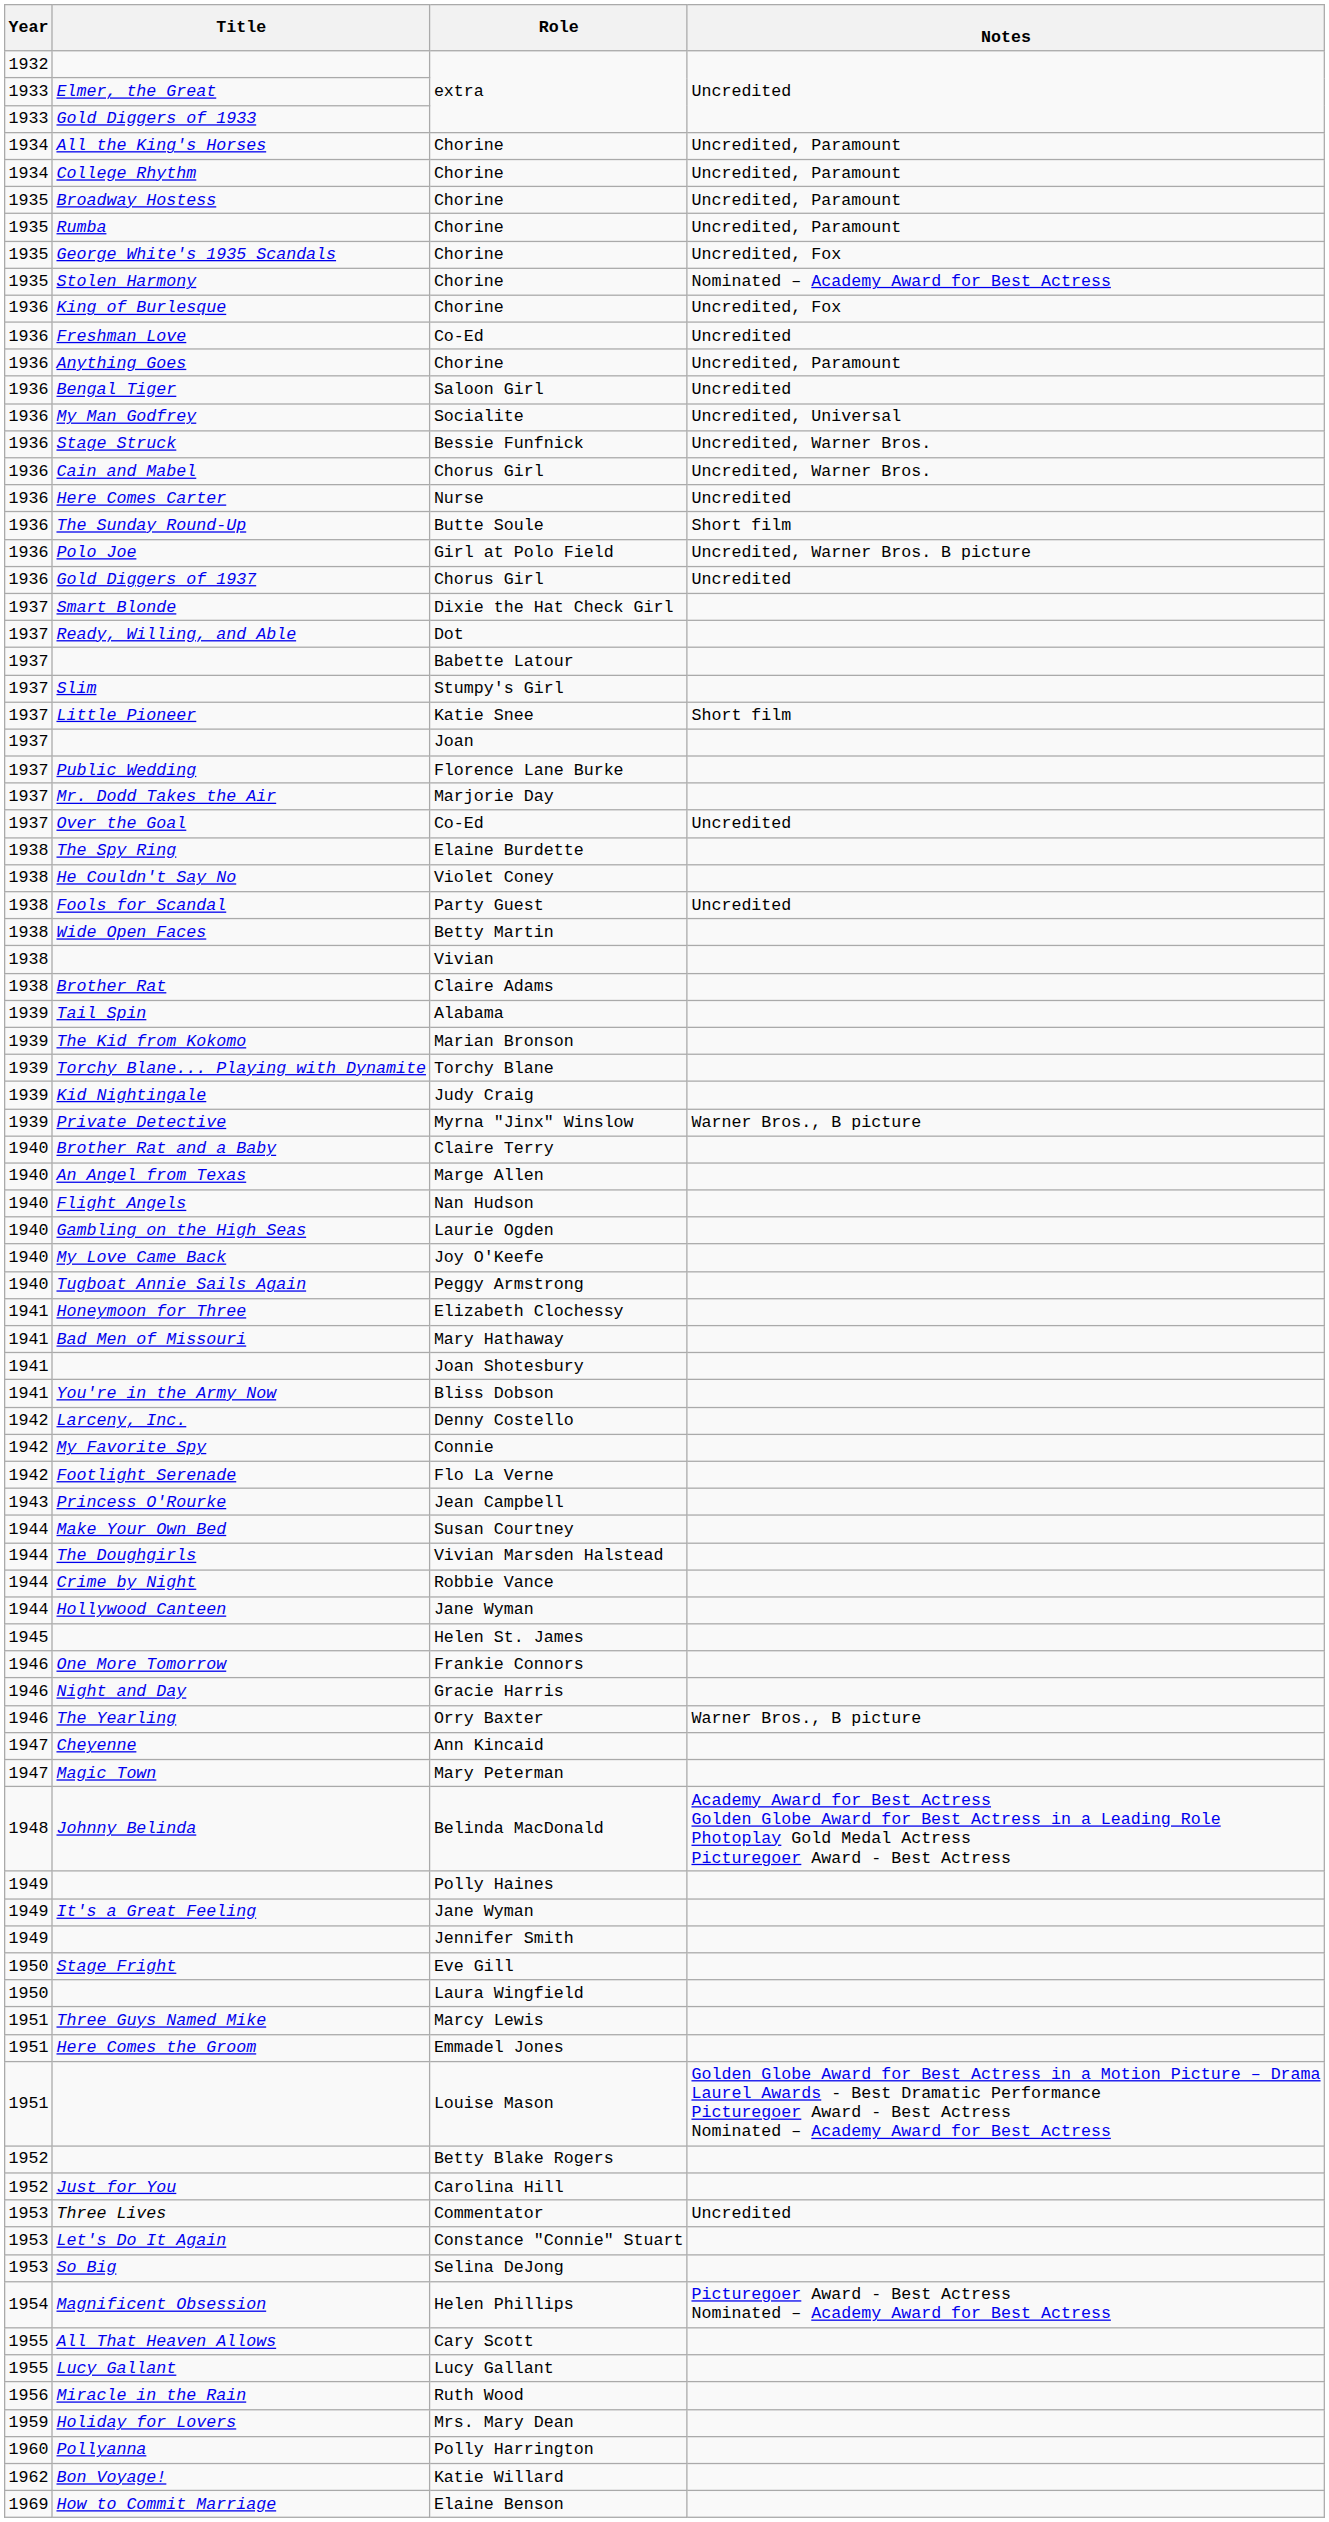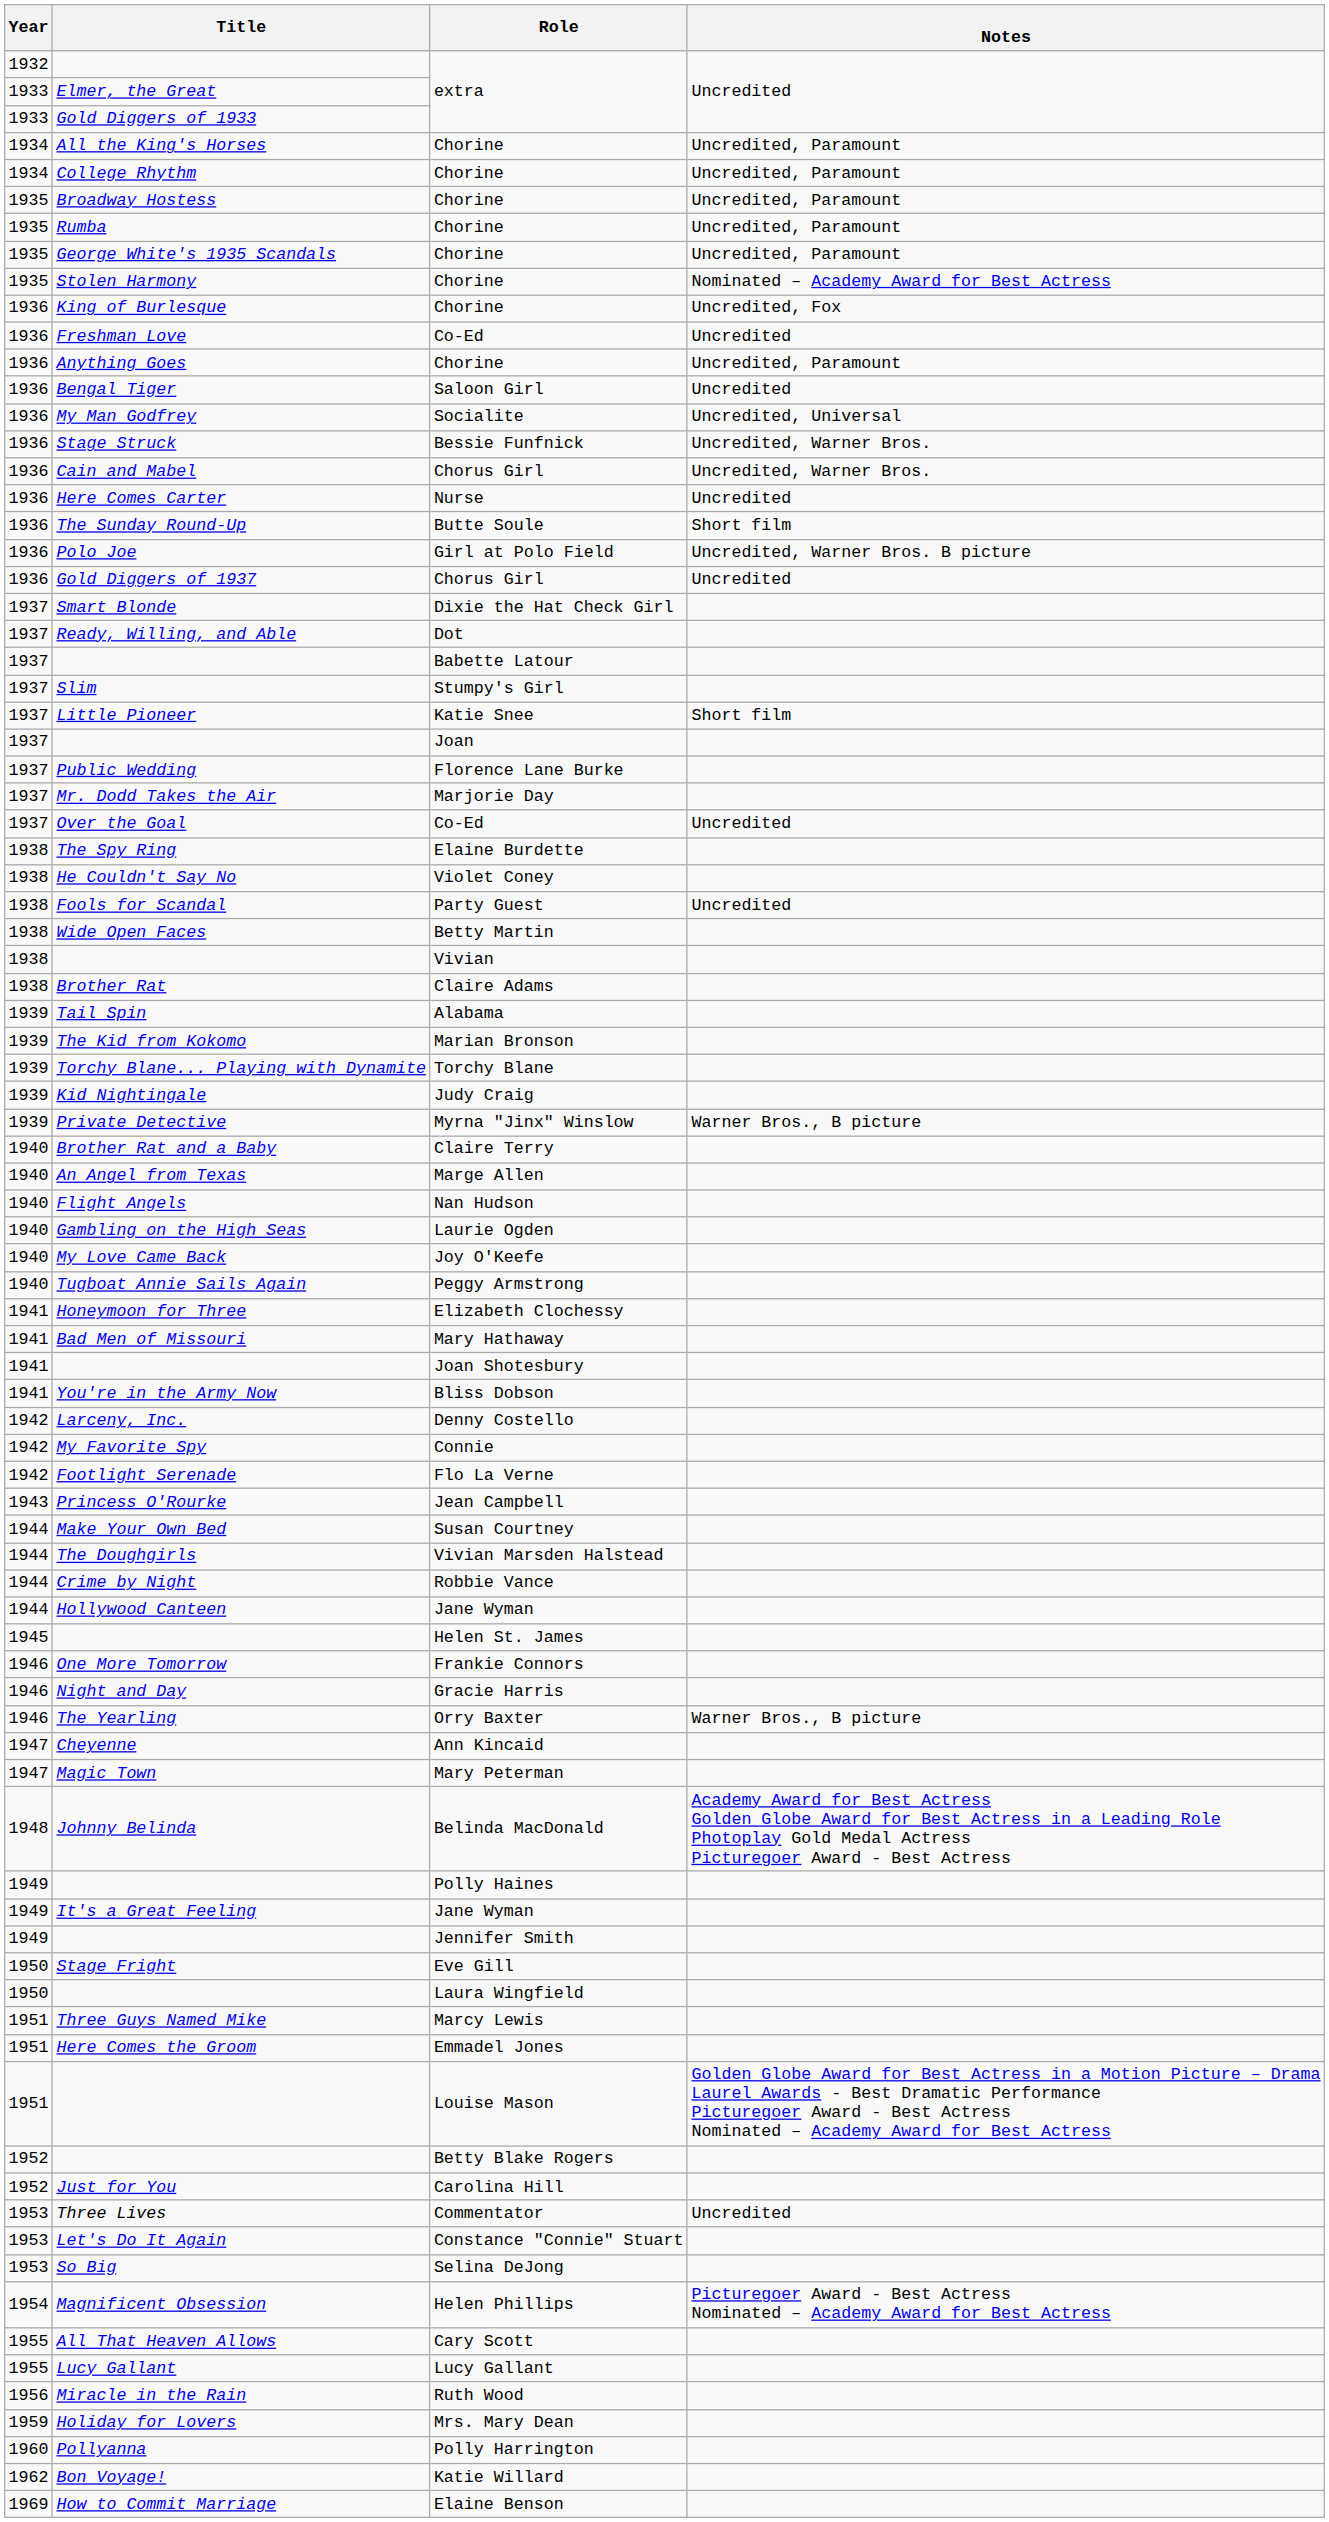 <table class="wikitable sortable">
 <tr>
 <th>Year</th>
 <th>Title</th>
 <th>Role</th>
 <th class="unsortable"><br>Notes</th>
 </tr>
 <tr>
 <td>1932</td>
 <td><em></em></td>
 <td rowspan=3>extra</td>
 <td rowspan=3>Uncredited</td>
 </tr>
 <tr>
 <td>1933</td>
 <td><em><a href='#'>Elmer, the Great</a></em></td>
 </tr>
 <tr>
 <td>1933</td>
 <td><em><a href='#'>Gold Diggers of 1933</a></em></td>
 </tr>
 <tr>
 <td>1934</td>
 <td><em><a href='#'>All the King's Horses</a></em></td>
 <td>Chorine</td>
 <td>Uncredited, Paramount</td>
 </tr>
 <tr>
 <td>1934</td>
 <td><em><a href='#'>College Rhythm</a></em></td>
 <td>Chorine</td>
 <td>Uncredited, Paramount</td>
 </tr>
 <tr>
 <td>1935</td>
 <td><em><a href='#'>Broadway Hostess</a></em></td>
 <td>Chorine</td>
 <td>Uncredited, Paramount</td>
 </tr>
 <tr>
 <td>1935</td>
 <td><em><a href='#'>Rumba</a></em></td>
 <td>Chorine</td>
 <td>Uncredited, Paramount</td>
 </tr>
 <tr>
 <td>1935</td>
 <td><em><a href='#'>George White's 1935 Scandals</a></em></td>
 <td>Chorine</td>
-<td>Uncredited, Fox</td>
+<td>Uncredited, Paramount</td>
 </tr>
 <tr>
 <td>1935</td>
 <td><em><a href='#'>Stolen Harmony</a></em></td>
 <td>Chorine</td>
 <td>Nominated – <a href='#'>Academy Award for Best Actress</a></td>
 </tr>
 <tr>
 <td>1936</td>
 <td><em><a href='#'>King of Burlesque</a></em></td>
 <td>Chorine</td>
 <td>Uncredited, Fox</td>
 </tr>
 <tr>
 <td>1936</td>
 <td><em><a href='#'>Freshman Love</a></em></td>
 <td>Co-Ed</td>
 <td>Uncredited</td>
 </tr>
 <tr>
 <td>1936</td>
 <td><em><a href='#'>Anything Goes</a></em></td>
 <td>Chorine</td>
 <td>Uncredited, Paramount</td>
 </tr>
 <tr>
 <td>1936</td>
 <td><em><a href='#'>Bengal Tiger</a></em></td>
 <td>Saloon Girl</td>
 <td>Uncredited</td>
 </tr>
 <tr>
 <td>1936</td>
 <td><em><a href='#'>My Man Godfrey</a></em></td>
 <td>Socialite</td>
 <td>Uncredited, Universal</td>
 </tr>
 <tr>
 <td>1936</td>
 <td><em><a href='#'>Stage Struck</a></em></td>
 <td>Bessie Funfnick</td>
 <td>Uncredited, Warner Bros.</td>
 </tr>
 <tr>
 <td>1936</td>
 <td><em><a href='#'>Cain and Mabel</a></em></td>
 <td>Chorus Girl</td>
 <td>Uncredited, Warner Bros.</td>
 </tr>
 <tr>
 <td>1936</td>
 <td><em><a href='#'>Here Comes Carter</a></em></td>
 <td>Nurse</td>
 <td>Uncredited</td>
 </tr>
 <tr>
 <td>1936</td>
 <td><em><a href='#'>The Sunday Round-Up</a></em></td>
 <td>Butte Soule</td>
 <td>Short film</td>
 </tr>
 <tr>
 <td>1936</td>
 <td><em><a href='#'>Polo Joe</a></em></td>
 <td>Girl at Polo Field</td>
 <td>Uncredited, Warner Bros. B picture</td>
 </tr>
 <tr>
 <td>1936</td>
 <td><em><a href='#'>Gold Diggers of 1937</a></em></td>
 <td>Chorus Girl</td>
 <td>Uncredited</td>
 </tr>
 <tr>
 <td>1937</td>
 <td><em><a href='#'>Smart Blonde</a></em></td>
 <td>Dixie the Hat Check Girl</td>
 <td></td>
 </tr>
 <tr>
 <td>1937</td>
 <td><em><a href='#'>Ready, Willing, and Able</a></em></td>
 <td>Dot</td>
 <td></td>
 </tr>
 <tr>
 <td>1937</td>
 <td><em></em></td>
 <td>Babette Latour</td>
 <td></td>
 </tr>
 <tr>
 <td>1937</td>
 <td><em><a href='#'>Slim</a></em></td>
 <td>Stumpy's Girl</td>
 <td></td>
 </tr>
 <tr>
 <td>1937</td>
 <td><em><a href='#'>Little Pioneer</a></em></td>
 <td>Katie Snee</td>
 <td>Short film</td>
 </tr>
 <tr>
 <td>1937</td>
 <td><em></em></td>
 <td>Joan</td>
 <td></td>
 </tr>
 <tr>
 <td>1937</td>
 <td><em><a href='#'>Public Wedding</a></em></td>
 <td>Florence Lane Burke</td>
 <td></td>
 </tr>
 <tr>
 <td>1937</td>
 <td><em><a href='#'>Mr. Dodd Takes the Air</a></em></td>
 <td>Marjorie Day</td>
 <td></td>
 </tr>
 <tr>
 <td>1937</td>
 <td><em><a href='#'>Over the Goal</a></em></td>
 <td>Co-Ed</td>
 <td>Uncredited</td>
 </tr>
 <tr>
 <td>1938</td>
 <td><em><a href='#'>The Spy Ring</a></em></td>
 <td>Elaine Burdette</td>
 <td></td>
 </tr>
 <tr>
 <td>1938</td>
 <td><em><a href='#'>He Couldn't Say No</a></em></td>
 <td>Violet Coney</td>
 <td></td>
 </tr>
 <tr>
 <td>1938</td>
 <td><em><a href='#'>Fools for Scandal</a></em></td>
 <td>Party Guest</td>
 <td>Uncredited</td>
 </tr>
 <tr>
 <td>1938</td>
 <td><em><a href='#'>Wide Open Faces</a></em></td>
 <td>Betty Martin</td>
 <td></td>
 </tr>
 <tr>
 <td>1938</td>
 <td><em></em></td>
 <td>Vivian</td>
 <td></td>
 </tr>
 <tr>
 <td>1938</td>
 <td><em><a href='#'>Brother Rat</a></em></td>
 <td>Claire Adams</td>
 <td></td>
 </tr>
 <tr>
 <td>1939</td>
 <td><em><a href='#'>Tail Spin</a></em></td>
 <td>Alabama</td>
 <td></td>
 </tr>
 <tr>
 <td>1939</td>
 <td><em><a href='#'>The Kid from Kokomo</a></em></td>
 <td>Marian Bronson</td>
 <td></td>
 </tr>
 <tr>
 <td>1939</td>
 <td><em><a href='#'>Torchy Blane... Playing with Dynamite</a></em></td>
 <td>Torchy Blane</td>
 <td></td>
 </tr>
 <tr>
 <td>1939</td>
 <td><em><a href='#'>Kid Nightingale</a></em></td>
 <td>Judy Craig</td>
 <td></td>
 </tr>
 <tr>
 <td>1939</td>
 <td><em><a href='#'>Private Detective</a></em></td>
 <td>Myrna "Jinx" Winslow</td>
 <td>Warner Bros., B picture</td>
 </tr>
 <tr>
 <td>1940</td>
 <td><em><a href='#'>Brother Rat and a Baby</a></em></td>
 <td>Claire Terry</td>
 <td></td>
 </tr>
 <tr>
 <td>1940</td>
 <td><em><a href='#'>An Angel from Texas</a></em></td>
 <td>Marge Allen</td>
 <td></td>
 </tr>
 <tr>
 <td>1940</td>
 <td><em><a href='#'>Flight Angels</a></em></td>
 <td>Nan Hudson</td>
 <td></td>
 </tr>
 <tr>
 <td>1940</td>
 <td><em><a href='#'>Gambling on the High Seas</a></em></td>
 <td>Laurie Ogden</td>
 <td></td>
 </tr>
 <tr>
 <td>1940</td>
 <td><em><a href='#'>My Love Came Back</a></em></td>
 <td>Joy O'Keefe</td>
 <td></td>
 </tr>
 <tr>
 <td>1940</td>
 <td><em><a href='#'>Tugboat Annie Sails Again</a></em></td>
 <td>Peggy Armstrong</td>
 <td></td>
 </tr>
 <tr>
 <td>1941</td>
 <td><em><a href='#'>Honeymoon for Three</a></em></td>
 <td>Elizabeth Clochessy</td>
 <td></td>
 </tr>
 <tr>
 <td>1941</td>
 <td><em><a href='#'>Bad Men of Missouri</a></em></td>
 <td>Mary Hathaway</td>
 <td></td>
 </tr>
 <tr>
 <td>1941</td>
 <td><em></em></td>
 <td>Joan Shotesbury</td>
 <td></td>
 </tr>
 <tr>
 <td>1941</td>
 <td><em><a href='#'>You're in the Army Now</a></em></td>
 <td>Bliss Dobson</td>
 <td></td>
 </tr>
 <tr>
 <td>1942</td>
 <td><em><a href='#'>Larceny, Inc.</a></em></td>
 <td>Denny Costello</td>
 <td></td>
 </tr>
 <tr>
 <td>1942</td>
 <td><em><a href='#'>My Favorite Spy</a></em></td>
 <td>Connie</td>
 <td></td>
 </tr>
 <tr>
 <td>1942</td>
 <td><em><a href='#'>Footlight Serenade</a></em></td>
 <td>Flo La Verne</td>
 <td></td>
 </tr>
 <tr>
 <td>1943</td>
 <td><em><a href='#'>Princess O'Rourke</a></em></td>
 <td>Jean Campbell</td>
 <td></td>
 </tr>
 <tr>
 <td>1944</td>
 <td><em><a href='#'>Make Your Own Bed</a></em></td>
 <td>Susan Courtney</td>
 <td></td>
 </tr>
 <tr>
 <td>1944</td>
 <td><em><a href='#'>The Doughgirls</a></em></td>
 <td>Vivian Marsden Halstead</td>
 <td></td>
 </tr>
 <tr>
 <td>1944</td>
 <td><em><a href='#'>Crime by Night</a></em></td>
 <td>Robbie Vance</td>
 <td></td>
 </tr>
 <tr>
 <td>1944</td>
 <td><em><a href='#'>Hollywood Canteen</a></em></td>
 <td>Jane Wyman</td>
 <td></td>
 </tr>
 <tr>
 <td>1945</td>
 <td><em></em></td>
 <td>Helen St. James</td>
 <td></td>
 </tr>
 <tr>
 <td>1946</td>
 <td><em><a href='#'>One More Tomorrow</a></em></td>
 <td>Frankie Connors</td>
 <td></td>
 </tr>
 <tr>
 <td>1946</td>
 <td><em><a href='#'>Night and Day</a></em></td>
 <td>Gracie Harris</td>
 <td></td>
 </tr>
 <tr>
 <td>1946</td>
 <td><em><a href='#'>The Yearling</a></em></td>
 <td>Orry Baxter</td>
 <td>Warner Bros., B picture</td>
 </tr>
 <tr>
 <td>1947</td>
 <td><em><a href='#'>Cheyenne</a></em></td>
 <td>Ann Kincaid</td>
 <td></td>
 </tr>
 <tr>
 <td>1947</td>
 <td><em><a href='#'>Magic Town</a></em></td>
 <td>Mary Peterman</td>
 <td></td>
 </tr>
 <tr>
 <td>1948</td>
 <td><em><a href='#'>Johnny Belinda</a></em></td>
 <td>Belinda MacDonald</td>
 <td><a href='#'>Academy Award for Best Actress</a> <br> <a href='#'>Golden Globe Award for Best Actress in a Leading Role</a> <br> <a href='#'>Photoplay</a> Gold Medal Actress <br> <a href='#'>Picturegoer</a> Award - Best Actress</td>
 </tr>
 <tr>
 <td>1949</td>
 <td><em></em></td>
 <td>Polly Haines</td>
 <td></td>
 </tr>
 <tr>
 <td>1949</td>
 <td><em><a href='#'>It's a Great Feeling</a></em></td>
 <td>Jane Wyman</td>
 <td></td>
 </tr>
 <tr>
 <td>1949</td>
 <td><em></em></td>
 <td>Jennifer Smith</td>
 <td></td>
 </tr>
 <tr>
 <td>1950</td>
 <td><em><a href='#'>Stage Fright</a></em></td>
 <td>Eve Gill</td>
 <td></td>
 </tr>
 <tr>
 <td>1950</td>
 <td><em></em></td>
 <td>Laura Wingfield</td>
 <td></td>
 </tr>
 <tr>
 <td>1951</td>
 <td><em><a href='#'>Three Guys Named Mike</a></em></td>
 <td>Marcy Lewis</td>
 <td></td>
 </tr>
 <tr>
 <td>1951</td>
 <td><em><a href='#'>Here Comes the Groom</a></em></td>
 <td>Emmadel Jones</td>
 <td></td>
 </tr>
 <tr>
 <td>1951</td>
 <td><em></em></td>
 <td>Louise Mason</td>
 <td><a href='#'>Golden Globe Award for Best Actress in a Motion Picture – Drama</a> <br> <a href='#'>Laurel Awards</a> - Best Dramatic Performance <br> <a href='#'>Picturegoer</a> Award - Best Actress <br> Nominated – <a href='#'>Academy Award for Best Actress</a></td>
 </tr>
 <tr>
 <td>1952</td>
 <td><em></em></td>
 <td>Betty Blake Rogers</td>
 <td></td>
 </tr>
 <tr>
 <td>1952</td>
 <td><em><a href='#'>Just for You</a></em></td>
 <td>Carolina Hill</td>
 <td></td>
 </tr>
 <tr>
 <td>1953</td>
 <td><em>Three Lives</em></td>
 <td>Commentator</td>
 <td>Uncredited</td>
 </tr>
 <tr>
 <td>1953</td>
 <td><em><a href='#'>Let's Do It Again</a></em></td>
 <td>Constance "Connie" Stuart</td>
 <td></td>
 </tr>
 <tr>
 <td>1953</td>
 <td><em><a href='#'>So Big</a></em></td>
 <td>Selina DeJong</td>
 <td></td>
 </tr>
 <tr>
 <td>1954</td>
 <td><em><a href='#'>Magnificent Obsession</a></em></td>
 <td>Helen Phillips</td>
 <td><a href='#'>Picturegoer</a> Award - Best Actress <br> Nominated – <a href='#'>Academy Award for Best Actress</a></td>
 </tr>
 <tr>
 <td>1955</td>
 <td><em><a href='#'>All That Heaven Allows</a></em></td>
 <td>Cary Scott</td>
 <td></td>
 </tr>
 <tr>
 <td>1955</td>
 <td><em><a href='#'>Lucy Gallant</a></em></td>
 <td>Lucy Gallant</td>
 <td></td>
 </tr>
 <tr>
 <td>1956</td>
 <td><em><a href='#'>Miracle in the Rain</a></em></td>
 <td>Ruth Wood</td>
 <td></td>
 </tr>
 <tr>
 <td>1959</td>
 <td><em><a href='#'>Holiday for Lovers</a></em></td>
 <td>Mrs. Mary Dean</td>
 <td></td>
 </tr>
 <tr>
 <td>1960</td>
 <td><em><a href='#'>Pollyanna</a></em></td>
 <td>Polly Harrington</td>
 <td></td>
 </tr>
 <tr>
 <td>1962</td>
 <td><em><a href='#'>Bon Voyage!</a></em></td>
 <td>Katie Willard</td>
 <td></td>
 </tr>
 <tr>
 <td>1969</td>
 <td><em><a href='#'>How to Commit Marriage</a></em></td>
 <td>Elaine Benson</td>
 <td></td>
 </tr>
 </table>
